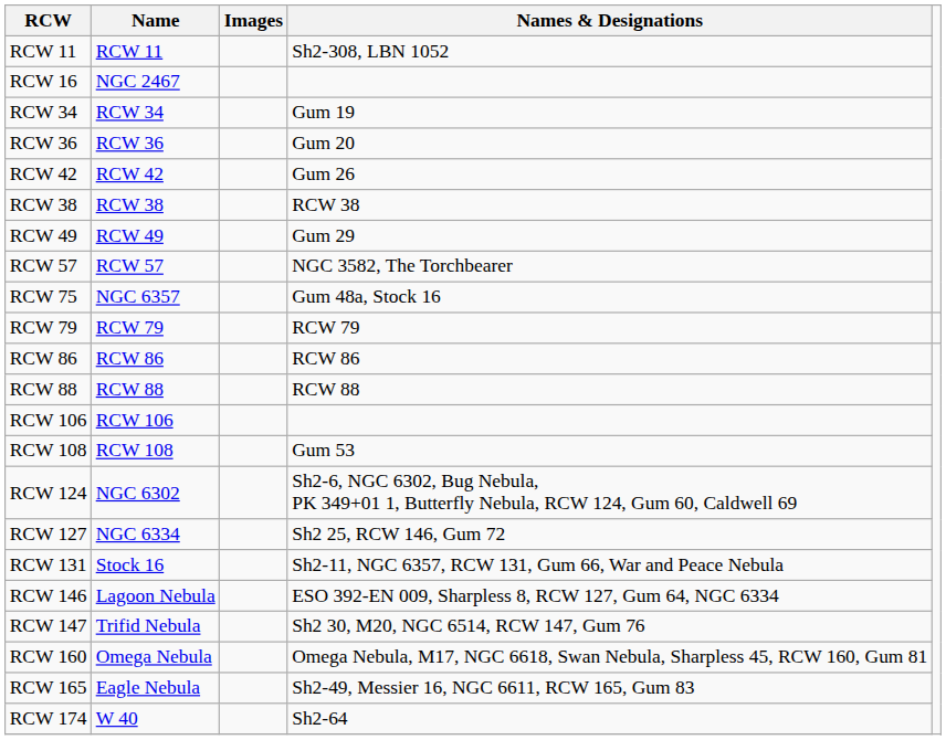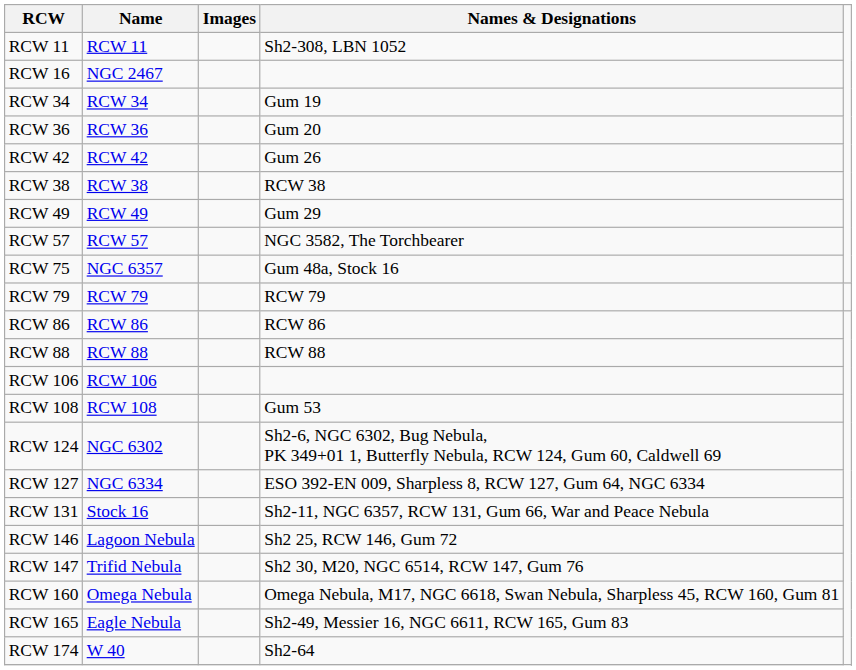 <table class="wikitable sortable" style="font-size:94%;">
 <tr>
 <th>RCW</th>
 <th>Name</th>
 <th>Images</th>
 <th>Names & Designations</th>
 </tr>
 <tr>
 <td>RCW 11</td>
 <td><a href='#'>RCW 11</a></td>
 <td></td>
 <td>Sh2-308, LBN 1052</td>
 </tr>
 <tr>
 <td>RCW 16</td>
 <td><a href='#'>NGC 2467</a></td>
 <td></td>
 <td></td>
 </tr>
 <tr>
 <td>RCW 34</td>
 <td><a href='#'>RCW 34</a></td>
 <td></td>
 <td>Gum 19</td>
 </tr>
 <tr>
 <td>RCW 36</td>
 <td><a href='#'>RCW 36</a></td>
 <td></td>
 <td>Gum 20</td>
 </tr>
 <tr>
 <td>RCW 42</td>
 <td><a href='#'>RCW 42</a></td>
 <td></td>
 <td>Gum 26</td>
 </tr>
 <tr>
 <td>RCW 38</td>
 <td><a href='#'>RCW 38</a></td>
 <td></td>
 <td>RCW 38</td>
 </tr>
 <tr>
 <td>RCW 49</td>
 <td><a href='#'>RCW 49</a></td>
 <td></td>
 <td>Gum 29</td>
 </tr>
 <tr>
 <td>RCW 57</td>
 <td><a href='#'>RCW 57</a></td>
 <td></td>
 <td>NGC 3582, The Torchbearer</td>
 </tr>
 <tr>
 <td>RCW 75</td>
 <td><a href='#'>NGC 6357</a></td>
 <td></td>
 <td>Gum 48a, Stock 16</td>
 </tr>
 <tr>
 <td>RCW 79</td>
 <td><a href='#'>RCW 79</a></td>
 <td></td>
 <td>RCW 79</td>
 <td></td>
 </tr>
 <tr>
 <td>RCW 86</td>
 <td><a href='#'>RCW 86</a></td>
 <td></td>
 <td>RCW 86</td>
 </tr>
 <tr>
 <td>RCW 88</td>
 <td><a href='#'>RCW 88</a></td>
 <td></td>
 <td>RCW 88</td>
 </tr>
 <tr>
 <td>RCW 106</td>
 <td><a href='#'>RCW 106</a></td>
 <td></td>
 <td></td>
 </tr>
 <tr>
 <td>RCW 108</td>
 <td><a href='#'>RCW 108</a></td>
 <td></td>
 <td>Gum 53</td>
 </tr>
 <tr>
 <td>RCW 124</td>
 <td><a href='#'>NGC 6302</a></td>
 <td></td>
 <td>Sh2-6, NGC 6302, Bug Nebula,<br>PK 349+01 1, Butterfly Nebula, RCW 124, Gum 60, Caldwell 69</td>
 </tr>
 <tr>
 <td>RCW 127</td>
 <td><a href='#'>NGC 6334</a></td>
 <td></td>
-<td>Sh2 25, RCW 146, Gum 72</td>
+<td>ESO 392-EN 009, Sharpless 8, RCW 127, Gum 64, NGC 6334</td>
 </tr>
 <tr>
 <td>RCW 131</td>
 <td><a href='#'>Stock 16</a></td>
 <td></td>
 <td>Sh2-11, NGC 6357, RCW 131, Gum 66, War and Peace Nebula</td>
 </tr>
 <tr>
 <td>RCW 146</td>
 <td><a href='#'>Lagoon Nebula</a></td>
 <td></td>
-<td>ESO 392-EN 009, Sharpless 8, RCW 127, Gum 64, NGC 6334</td>
+<td>Sh2 25, RCW 146, Gum 72</td>
 </tr>
 <tr>
 <td>RCW 147</td>
 <td><a href='#'>Trifid Nebula</a></td>
 <td></td>
 <td>Sh2 30, M20, NGC 6514, RCW 147, Gum 76</td>
 </tr>
 <tr>
 <td>RCW 160</td>
 <td><a href='#'>Omega Nebula</a></td>
 <td></td>
 <td>Omega Nebula, M17, NGC 6618, Swan Nebula, Sharpless 45, RCW 160, Gum 81</td>
 </tr>
 <tr>
 <td>RCW 165</td>
 <td><a href='#'>Eagle Nebula</a></td>
 <td></td>
 <td>Sh2-49, Messier 16, NGC 6611, RCW 165, Gum 83</td>
 </tr>
 <tr>
 <td>RCW 174</td>
 <td><a href='#'>W 40</a></td>
 <td></td>
 <td>Sh2-64</td>
 </tr>
 <tr>
 </tr>
 </table>
